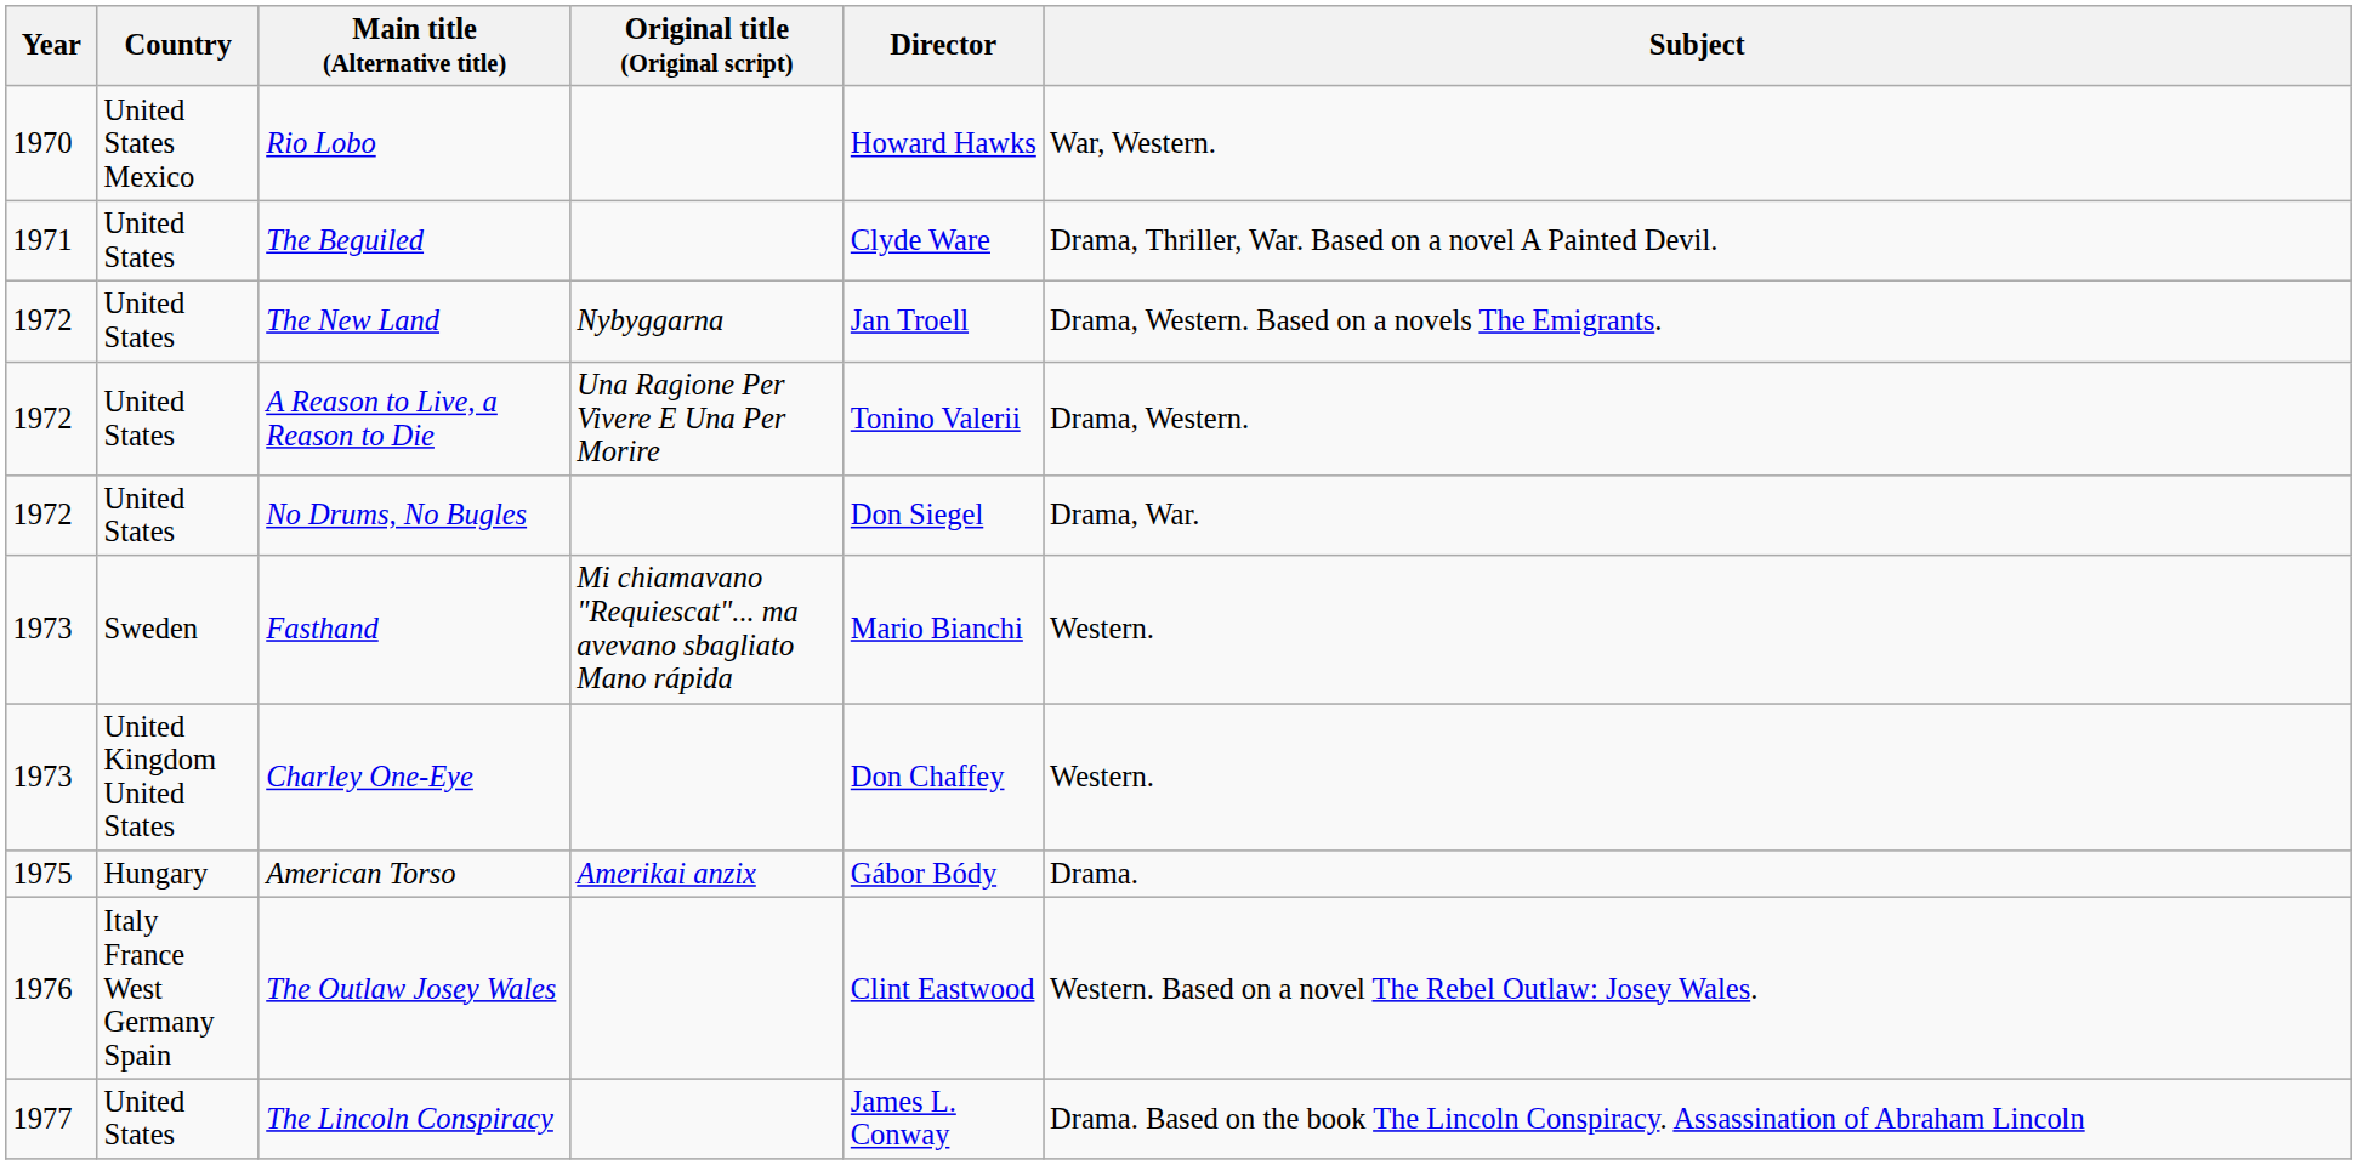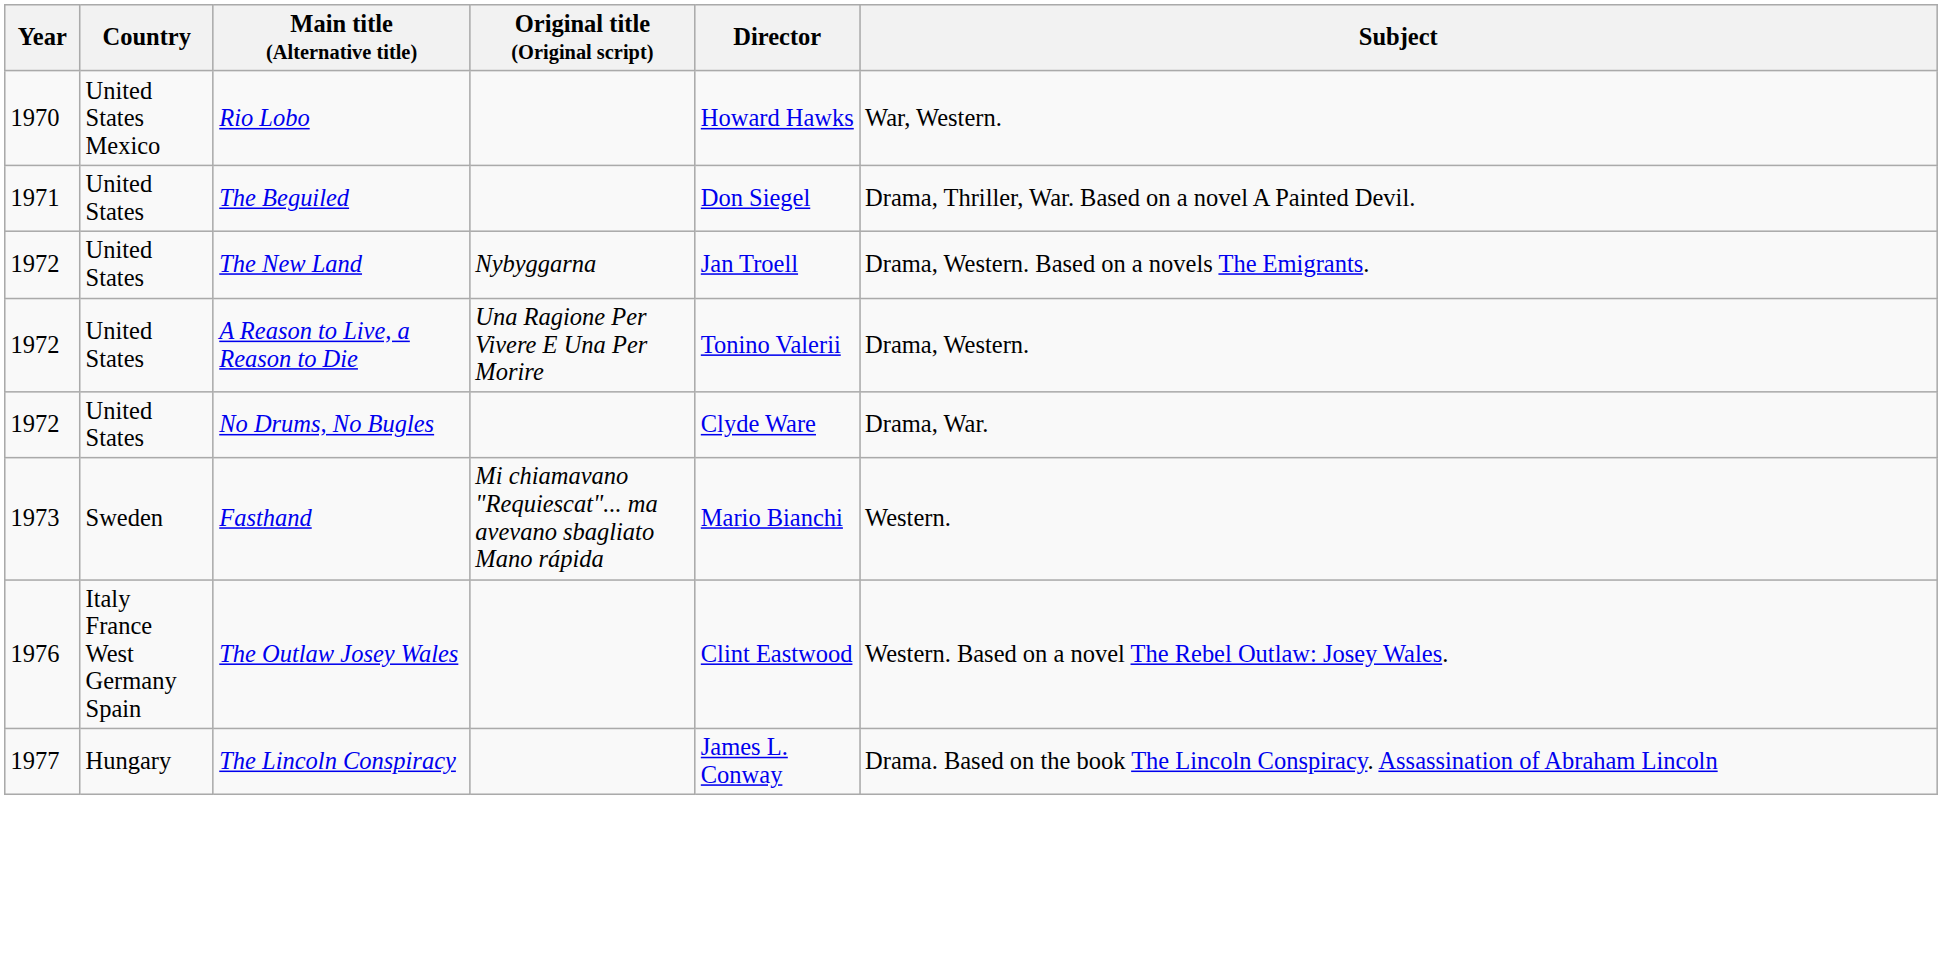 <table class="wikitable sortable" style="width:100%;">
 <tr>
 <th>Year</th>
 <th width= 80>Country</th>
 <th class="unsortable" style="width:160px;">Main title<br><small>(Alternative title)</small></th>
 <th class="unsortable" style="width:140px;">Original title<br><small>(Original script)</small></th>
 <th width=100>Director</th>
 <th class="unsortable">Subject</th>
 </tr>
 <tr>
 <td>1970</td>
 <td>United States<br>Mexico</td>
 <td><em><a href='#'>Rio Lobo</a></em></td>
 <td></td>
 <td><a href='#'>Howard Hawks</a></td>
 <td>War, Western.</td>
 </tr>
 <tr>
 <td>1971</td>
 <td>United States</td>
 <td><em><a href='#'>The Beguiled</a></em></td>
 <td></td>
-<td><a href='#'>Clyde Ware</a></td>
+<td><a href='#'>Don Siegel</a></td>
 <td>Drama, Thriller, War. Based on a novel A Painted Devil.</td>
 </tr>
 <tr>
 <td>1972</td>
 <td>United States</td>
 <td><em><a href='#'>The New Land</a></em></td>
 <td><em>Nybyggarna</em></td>
 <td><a href='#'>Jan Troell</a></td>
 <td>Drama, Western. Based on a novels <a href='#'>The Emigrants</a>.</td>
 </tr>
 <tr>
 <td>1972</td>
 <td>United States</td>
 <td><em><a href='#'>A Reason to Live, a Reason to Die</a></em></td>
 <td><em>Una Ragione Per Vivere E Una Per Morire</em></td>
 <td><a href='#'>Tonino Valerii</a></td>
 <td>Drama, Western.</td>
 </tr>
 <tr>
 <td>1972</td>
 <td>United States</td>
 <td><em><a href='#'>No Drums, No Bugles</a></em></td>
 <td></td>
-<td><a href='#'>Don Siegel</a></td>
+<td><a href='#'>Clyde Ware</a></td>
 <td>Drama, War.</td>
 </tr>
 <tr>
 <td>1973</td>
 <td>Sweden</td>
 <td><em><a href='#'>Fasthand</a></em></td>
 <td><em>Mi chiamavano "Requiescat"... ma avevano sbagliato</em><br><em>Mano rápida</em></td>
 <td><a href='#'>Mario Bianchi</a></td>
 <td>Western.</td>
 </tr>
 <tr>
-<td>1973</td>
-<td>United Kingdom<br>United States</td>
-<td><em><a href='#'>Charley One-Eye</a></em></td>
-<td></td>
-<td><a href='#'>Don Chaffey</a></td>
-<td>Western.</td>
-</tr>
-<tr>
-<td>1975</td>
-<td>Hungary</td>
-<td><em>American Torso</em></td>
-<td><em><a href='#'>Amerikai anzix</a></em></td>
-<td><a href='#'>Gábor Bódy</a></td>
-<td>Drama.</td>
-</tr>
-<tr>
 <td>1976</td>
 <td>Italy<br>France<br>West Germany<br>Spain</td>
 <td><em><a href='#'>The Outlaw Josey Wales</a></em></td>
 <td></td>
 <td><a href='#'>Clint Eastwood</a></td>
 <td>Western. Based on a novel <a href='#'>The Rebel Outlaw: Josey Wales</a>.</td>
 </tr>
 <tr>
 <td>1977</td>
-<td>United States</td>
+<td>Hungary</td>
 <td><em><a href='#'>The Lincoln Conspiracy</a></em></td>
 <td></td>
 <td><a href='#'>James L. Conway</a></td>
 <td>Drama. Based on the book <a href='#'>The Lincoln Conspiracy</a>. <a href='#'>Assassination of Abraham Lincoln</a></td>
 </tr>
 </table>
